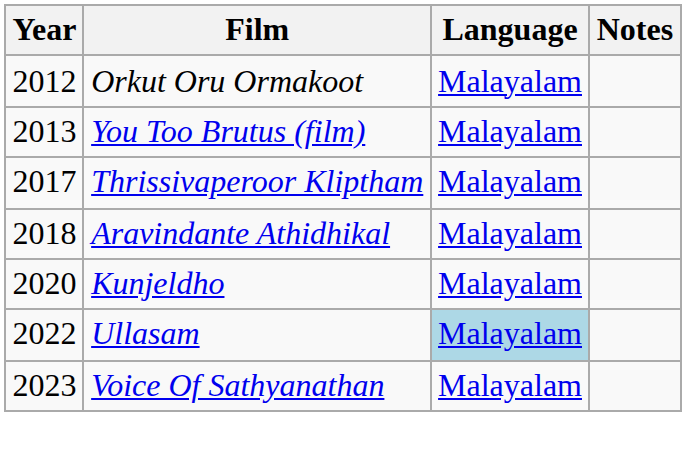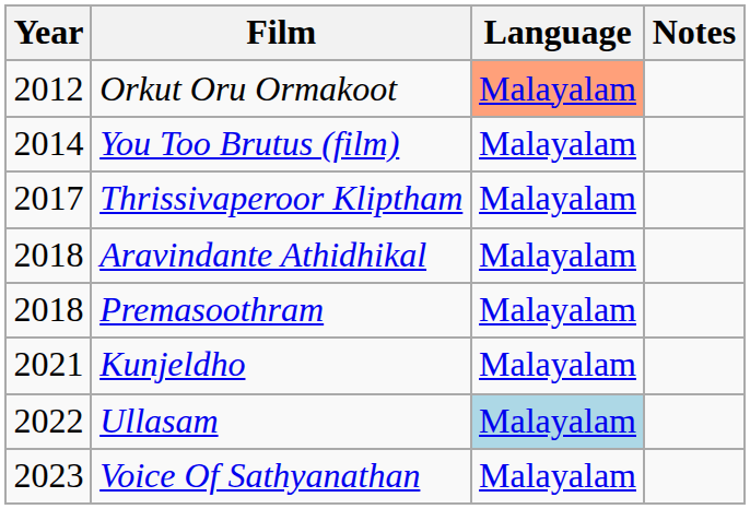 <table class="wikitable sortable">
 <tr>
 <th>Year</th>
 <th>Film</th>
 <th>Language</th>
 <th>Notes</th>
 </tr>
 <tr>
 <td>2012</td>
 <td><em>Orkut Oru Ormakoot</em></td>
-<td><a href='#'>Malayalam</a></td>
+<td style="background: lightsalmon;"><a href='#'>Malayalam</a></td>
 <td></td>
 </tr>
 <tr>
-<td>2013</td>
+<td>2014</td>
 <td><em><a href='#'>You Too Brutus (film)</a></em></td>
 <td><a href='#'>Malayalam</a></td>
 <td></td>
 </tr>
 <tr>
 <td>2017</td>
 <td><em><a href='#'>Thrissivaperoor Kliptham</a></em></td>
 <td><a href='#'>Malayalam</a></td>
 <td></td>
 </tr>
 <tr>
 <td>2018</td>
 <td><em><a href='#'>Aravindante Athidhikal</a></em></td>
 <td><a href='#'>Malayalam</a></td>
 <td></td>
 </tr>
 <tr>
-<td>2020</td>
+<td>2018</td>
+<td><em><a href='#'>Premasoothram</a></em></td>
+<td><a href='#'>Malayalam</a></td>
+<td></td>
+</tr>
+<tr>
+<td>2021</td>
 <td><em><a href='#'>Kunjeldho</a></em></td>
 <td><a href='#'>Malayalam</a></td>
 <td></td>
 </tr>
 <tr>
 <td>2022</td>
 <td><em><a href='#'>Ullasam</a></em></td>
 <td style="background: lightblue;"><a href='#'>Malayalam</a></td>
 <td></td>
 </tr>
 <tr>
 <td>2023</td>
 <td><em> <a href='#'>Voice Of Sathyanathan</a> </em></td>
 <td><a href='#'>Malayalam</a></td>
 <td></td>
 </tr>
 </table>
